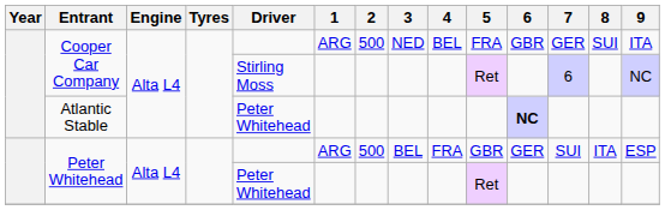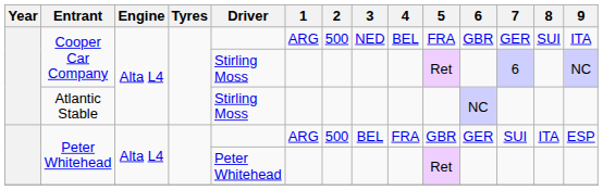 <table class="wikitable" style="text-align:center; font-size:95%">
 <tr>
 <th>Year</th>
 <th>Entrant</th>
 <th>Engine</th>
 <th>Tyres</th>
 <th>Driver</th>
 <th>1</th>
 <th>2</th>
 <th>3</th>
 <th>4</th>
 <th>5</th>
 <th>6</th>
 <th>7</th>
 <th>8</th>
 <th>9</th>
 </tr>
 <tr>
 <th rowspan="3"></th>
 <td rowspan="2"><a href='#'>Cooper Car Company</a></td>
 <td rowspan="3"><a href='#'>Alta</a> <a href='#'>L4</a></td>
 <td rowspan="3"></td>
 <td></td>
 <td><a href='#'>ARG</a></td>
 <td><a href='#'>500</a></td>
 <td><a href='#'>NED</a></td>
 <td><a href='#'>BEL</a></td>
 <td><a href='#'>FRA</a></td>
 <td><a href='#'>GBR</a></td>
 <td><a href='#'>GER</a></td>
 <td><a href='#'>SUI</a></td>
 <td><a href='#'>ITA</a></td>
 </tr>
 <tr>
 <td align="left"><a href='#'>Stirling Moss</a></td>
 <td></td>
 <td></td>
 <td></td>
 <td></td>
 <td style="background-color:#EFCFFF">Ret</td>
 <td></td>
 <td style="background-color:#CFCFFF">6</td>
 <td></td>
 <td style="background-color:#CFCFFF">NC</td>
 </tr>
 <tr>
 <td>Atlantic Stable</td>
-<td align="left"><a href='#'>Peter Whitehead</a></td>
+<td align="left"><a href='#'>Stirling Moss</a></td>
 <td></td>
 <td></td>
 <td></td>
 <td></td>
 <td></td>
-<td style="background-color:#CFCFFF"><strong>NC</strong></td>
+<td style="background-color:#CFCFFF">NC</td>
 <td></td>
 <td></td>
 <td></td>
 </tr>
 <tr>
 <th rowspan="2"></th>
 <td rowspan="2"><a href='#'>Peter Whitehead</a></td>
 <td rowspan="2"><a href='#'>Alta</a> <a href='#'>L4</a></td>
 <td rowspan="2"></td>
 <td></td>
 <td><a href='#'>ARG</a></td>
 <td><a href='#'>500</a></td>
 <td><a href='#'>BEL</a></td>
 <td><a href='#'>FRA</a></td>
 <td><a href='#'>GBR</a></td>
 <td><a href='#'>GER</a></td>
 <td><a href='#'>SUI</a></td>
 <td><a href='#'>ITA</a></td>
 <td><a href='#'>ESP</a></td>
 </tr>
 <tr>
 <td align="left"><a href='#'>Peter Whitehead</a></td>
 <td></td>
 <td></td>
 <td></td>
 <td></td>
 <td style="background-color:#EFCFFF">Ret</td>
 <td></td>
 <td></td>
 <td></td>
 <td></td>
 </tr>
 <tr>
 </tr>
 </table>
